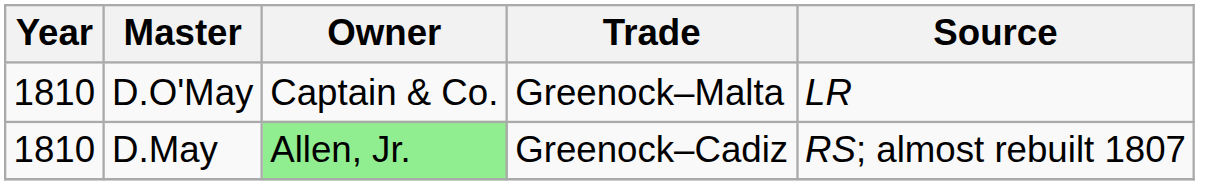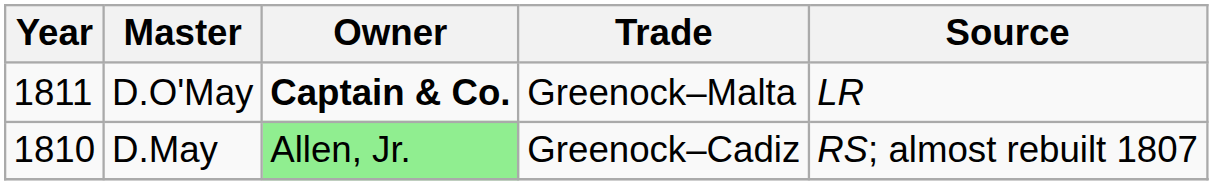 <table class=" wikitable">
 <tr>
 <th>Year</th>
 <th>Master</th>
 <th>Owner</th>
 <th>Trade</th>
 <th>Source</th>
 </tr>
 <tr>
-<td>1810</td>
+<td>1811</td>
 <td>D.O'May</td>
-<td>Captain & Co.</td>
+<td><strong>Captain & Co.</strong></td>
 <td>Greenock–Malta</td>
 <td><em>LR</em></td>
 </tr>
 <tr>
 <td>1810</td>
 <td>D.May</td>
 <td style="background: lightgreen;">Allen, Jr.</td>
 <td>Greenock–Cadiz</td>
 <td><em>RS</em>; almost rebuilt 1807</td>
 </tr>
 <tr>
 </tr>
 </table>
